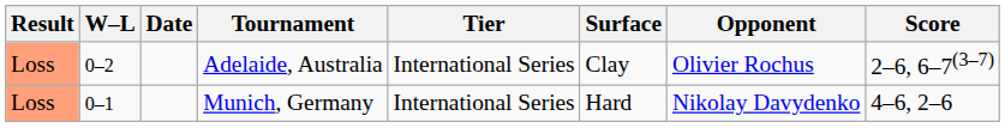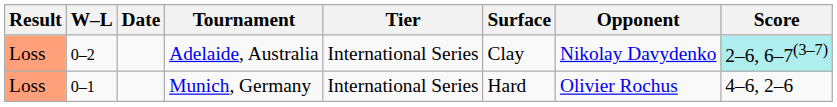 <table class="sortable wikitable">
 <tr>
 <th>Result</th>
 <th class="unsortable">W–L</th>
 <th>Date</th>
 <th>Tournament</th>
 <th>Tier</th>
 <th>Surface</th>
 <th>Opponent</th>
 <th class="unsortable">Score</th>
 </tr>
 <tr>
 <td bgcolor=FFA07A>Loss</td>
 <td><small>0–2</small></td>
 <td><a href='#'></a></td>
 <td><a href='#'>Adelaide</a>, Australia</td>
 <td>International Series</td>
 <td>Clay</td>
-<td> <a href='#'>Olivier Rochus</a></td>
-<td>2–6, 6–7<sup>(3–7)</sup></td>
+<td> <a href='#'>Nikolay Davydenko</a></td>
+<td style="background: paleturquoise;">2–6, 6–7<sup>(3–7)</sup></td>
 </tr>
 <tr>
 <td bgcolor=FFA07A>Loss</td>
 <td><small>0–1</small></td>
 <td><a href='#'></a></td>
 <td><a href='#'>Munich</a>, Germany</td>
 <td>International Series</td>
 <td>Hard</td>
-<td> <a href='#'>Nikolay Davydenko</a></td>
+<td> <a href='#'>Olivier Rochus</a></td>
 <td>4–6, 2–6</td>
 </tr>
 </table>
